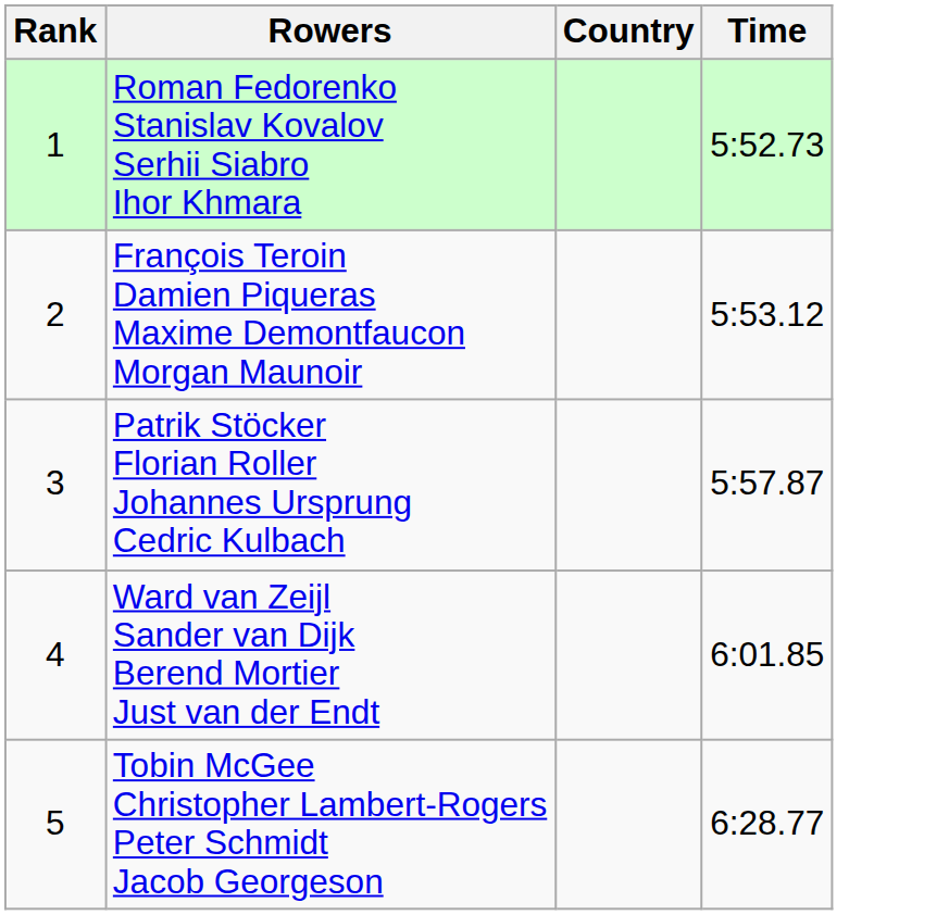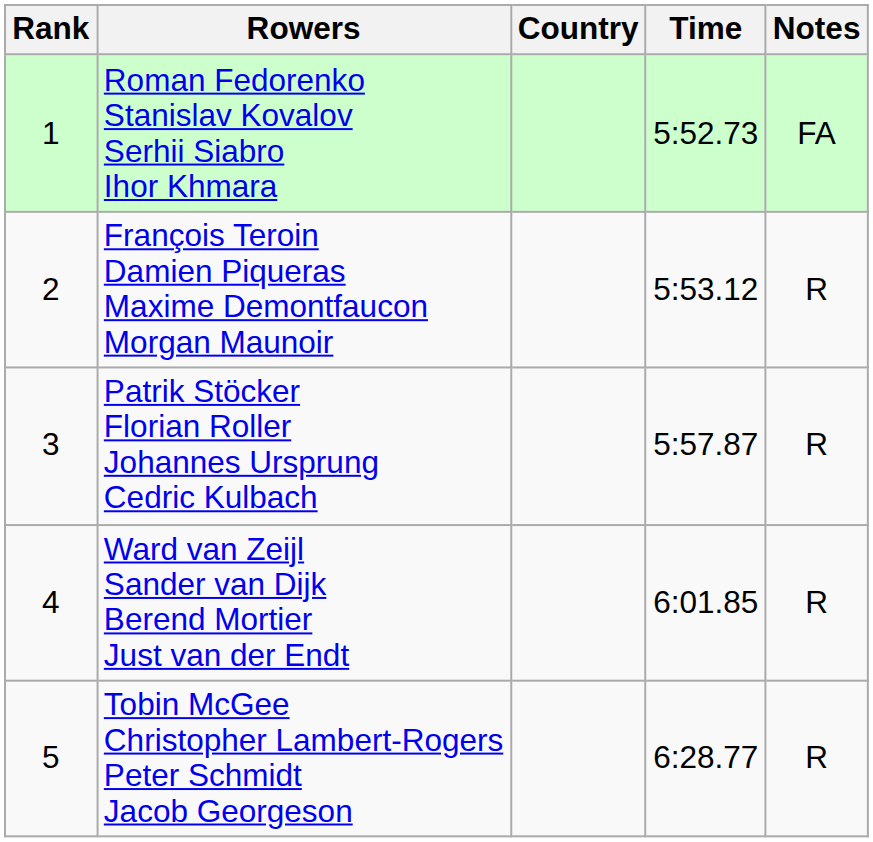 <table class="wikitable" style="text-align:center">
 <tr>
 <th>Rank</th>
 <th>Rowers</th>
 <th>Country</th>
 <th>Time</th>
+<th>Notes</th>
 </tr>
 <tr bgcolor=ccffcc>
 <td>1</td>
 <td align="left"><a href='#'>Roman Fedorenko</a><br><a href='#'>Stanislav Kovalov</a><br><a href='#'>Serhii Siabro</a><br><a href='#'>Ihor Khmara</a></td>
 <td align="left"></td>
 <td>5:52.73</td>
+<td>FA</td>
 </tr>
 <tr>
 <td>2</td>
 <td align="left"><a href='#'>François Teroin</a><br><a href='#'>Damien Piqueras</a><br><a href='#'>Maxime Demontfaucon</a><br><a href='#'>Morgan Maunoir</a></td>
 <td align="left"></td>
 <td>5:53.12</td>
+<td>R</td>
 </tr>
 <tr>
 <td>3</td>
 <td align="left"><a href='#'>Patrik Stöcker</a><br><a href='#'>Florian Roller</a><br><a href='#'>Johannes Ursprung</a><br><a href='#'>Cedric Kulbach</a></td>
 <td align="left"></td>
 <td>5:57.87</td>
+<td>R</td>
 </tr>
 <tr>
 <td>4</td>
 <td align="left"><a href='#'>Ward van Zeijl</a><br><a href='#'>Sander van Dijk</a><br><a href='#'>Berend Mortier</a><br><a href='#'>Just van der Endt</a></td>
 <td align="left"></td>
 <td>6:01.85</td>
+<td>R</td>
 </tr>
 <tr>
 <td>5</td>
 <td align="left"><a href='#'>Tobin McGee</a><br><a href='#'>Christopher Lambert-Rogers</a><br><a href='#'>Peter Schmidt</a><br><a href='#'>Jacob Georgeson</a></td>
 <td align="left"></td>
 <td>6:28.77</td>
+<td>R</td>
 </tr>
 </table>
